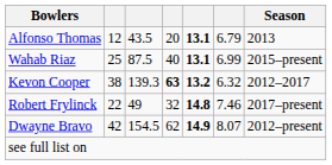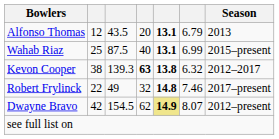 <table class="wikitable">
 <tr>
 <th>Bowlers</th>
 <th></th>
 <th></th>
 <th></th>
 <th></th>
 <th></th>
 <th>Season</th>
 </tr>
 <tr>
 <td><a href='#'>Alfonso Thomas</a></td>
 <td>12</td>
 <td>43.5</td>
 <td>20</td>
 <td><strong>13.1</strong></td>
 <td>6.79</td>
 <td>2013</td>
 </tr>
 <tr>
 <td><a href='#'>Wahab Riaz</a></td>
 <td>25</td>
 <td>87.5</td>
 <td>40</td>
 <td><strong>13.1</strong></td>
 <td>6.99</td>
 <td>2015–present</td>
 </tr>
 <tr>
 <td><a href='#'>Kevon Cooper</a></td>
 <td>38</td>
 <td>139.3</td>
 <td><strong>63</strong></td>
-<td><strong>13.2</strong></td>
+<td><strong>13.8</strong></td>
 <td>6.32</td>
 <td>2012–2017</td>
 </tr>
 <tr>
 <td><a href='#'>Robert Frylinck</a></td>
 <td>22</td>
 <td>49</td>
 <td>32</td>
 <td><strong>14.8</strong></td>
 <td>7.46</td>
 <td>2017–present</td>
 </tr>
 <tr>
 <td><a href='#'>Dwayne Bravo</a></td>
 <td>42</td>
 <td>154.5</td>
 <td>62</td>
-<td><strong>14.9</strong></td>
+<td style="background: khaki;"><strong>14.9</strong></td>
 <td>8.07</td>
 <td>2012–present</td>
 </tr>
 <tr>
 <td colspan=10>see full list on</td>
 </tr>
 </table>
